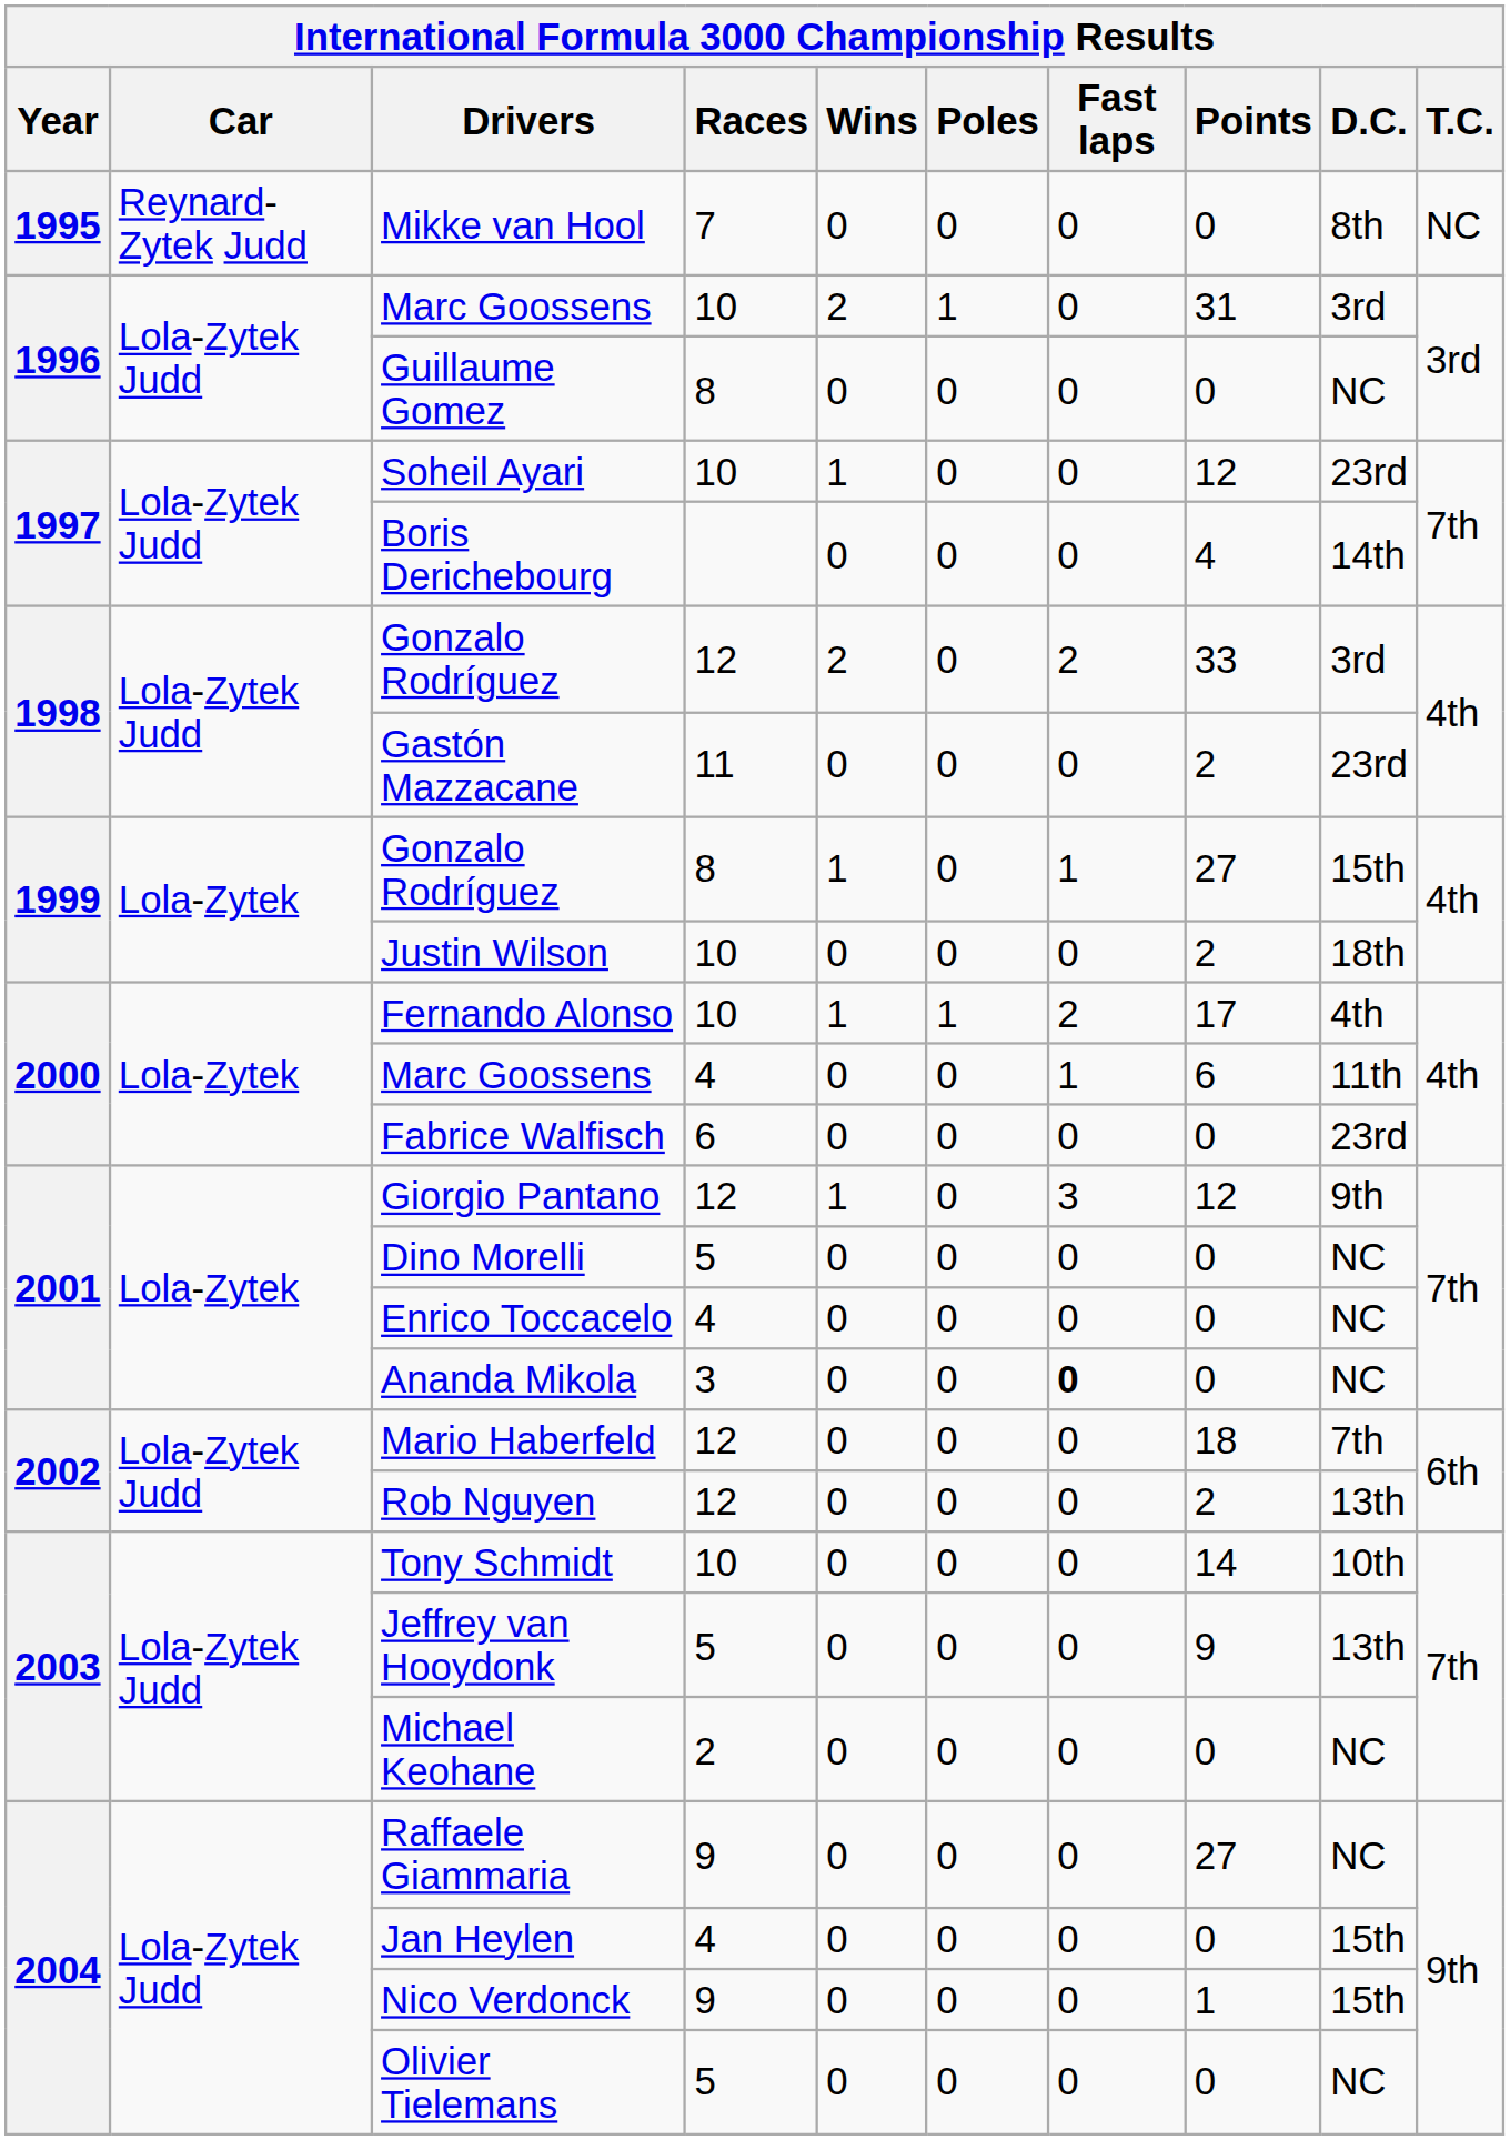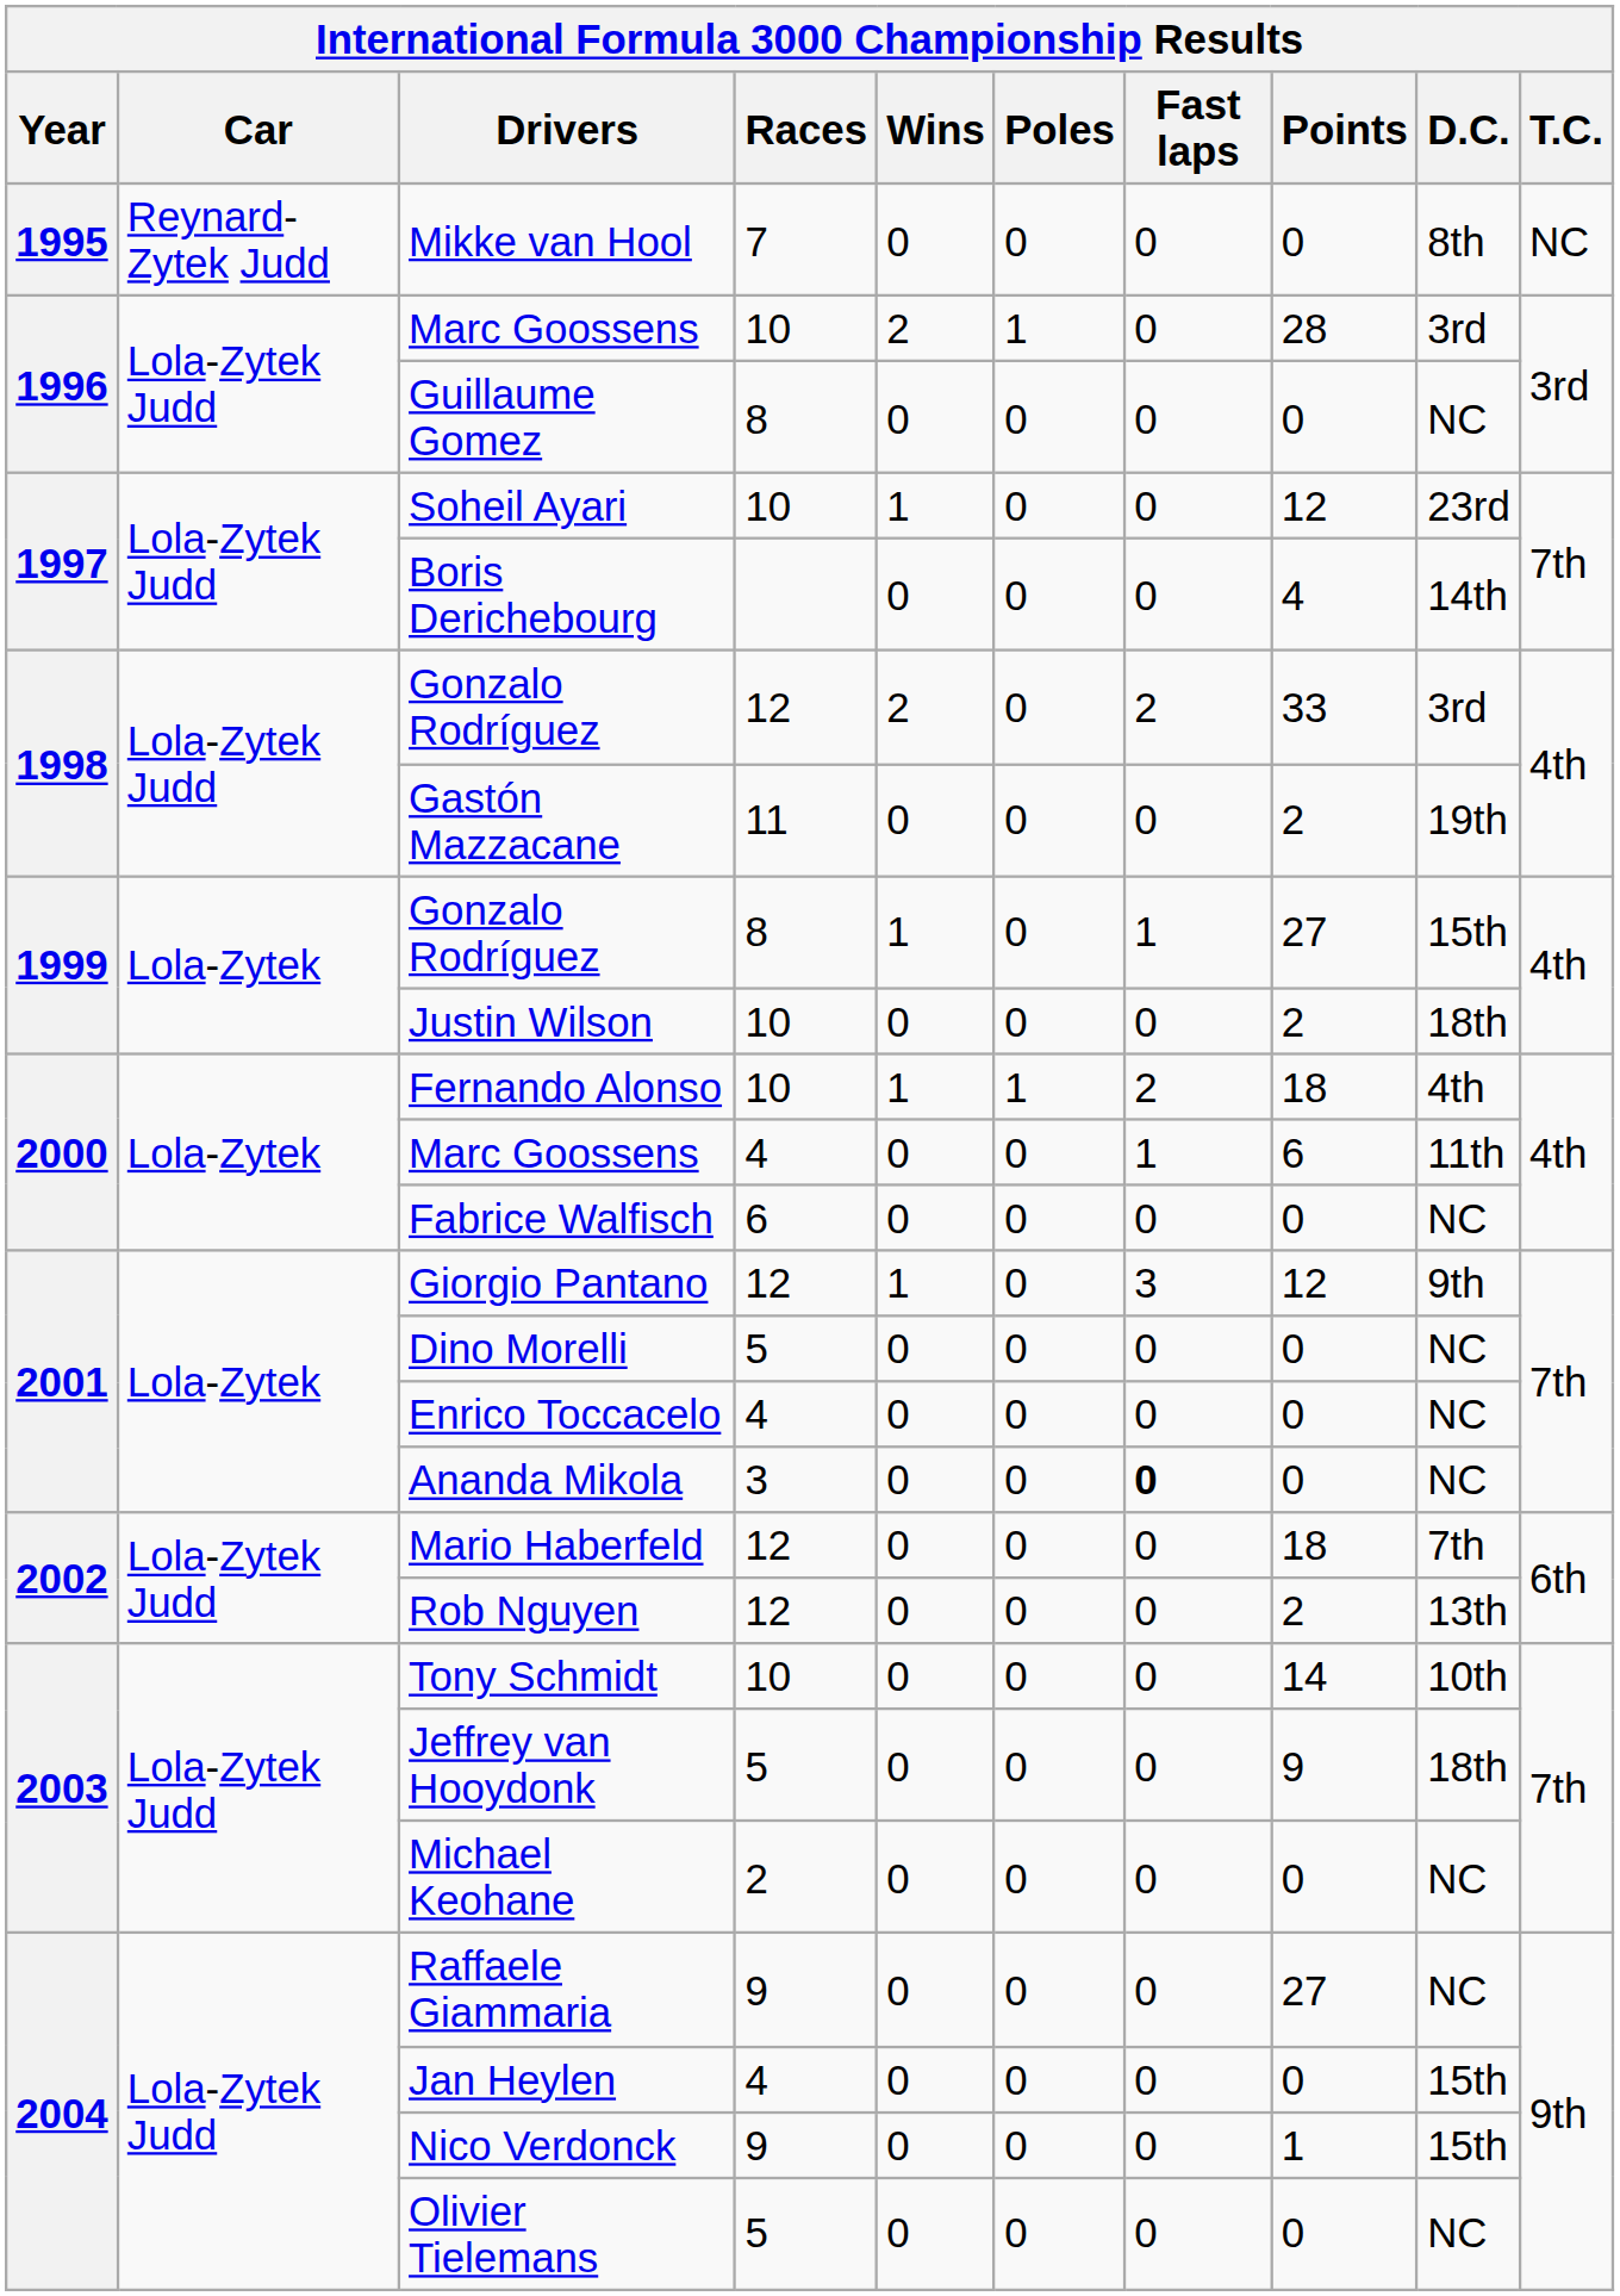 <table class="wikitable collapsible collapsed" style="font-size:95%; width:590px">
 <tr>
 <th colspan=10><a href='#'>International Formula 3000 Championship</a> Results</th>
 </tr>
 <tr>
 <th>Year</th>
 <th>Car</th>
 <th>Drivers</th>
 <th>Races</th>
 <th>Wins</th>
 <th>Poles</th>
 <th>Fast laps</th>
 <th>Points</th>
 <th>D.C.</th>
 <th>T.C.</th>
 </tr>
 <tr>
 <th><strong><a href='#'>1995</a></strong></th>
 <td><a href='#'>Reynard</a>-<a href='#'>Zytek</a> <a href='#'>Judd</a></td>
 <td> <a href='#'>Mikke van Hool</a></td>
 <td>7</td>
 <td>0</td>
 <td>0</td>
 <td>0</td>
 <td>0</td>
 <td>8th</td>
 <td>NC</td>
 </tr>
 <tr>
 <th rowspan=2><strong><a href='#'>1996</a></strong></th>
 <td rowspan=2><a href='#'>Lola</a>-<a href='#'>Zytek</a> <a href='#'>Judd</a></td>
 <td> <a href='#'>Marc Goossens</a></td>
 <td>10</td>
 <td>2</td>
 <td>1</td>
 <td>0</td>
-<td>31</td>
+<td>28</td>
 <td>3rd</td>
 <td rowspan=2>3rd</td>
 </tr>
 <tr>
 <td> <a href='#'>Guillaume Gomez</a></td>
 <td>8</td>
 <td>0</td>
 <td>0</td>
 <td>0</td>
 <td>0</td>
 <td>NC</td>
 </tr>
 <tr>
 <th rowspan=2><strong><a href='#'>1997</a></strong></th>
 <td rowspan=2><a href='#'>Lola</a>-<a href='#'>Zytek</a> <a href='#'>Judd</a></td>
 <td> <a href='#'>Soheil Ayari</a></td>
 <td>10</td>
 <td>1</td>
 <td>0</td>
 <td>0</td>
 <td>12</td>
 <td>23rd</td>
 <td rowspan=2>7th</td>
 </tr>
 <tr>
 <td> <a href='#'>Boris Derichebourg</a></td>
 <td></td>
 <td>0</td>
 <td>0</td>
 <td>0</td>
 <td>4</td>
 <td>14th</td>
 </tr>
 <tr>
 <th rowspan=2><strong><a href='#'>1998</a></strong></th>
 <td rowspan=2><a href='#'>Lola</a>-<a href='#'>Zytek</a> <a href='#'>Judd</a></td>
 <td> <a href='#'>Gonzalo Rodríguez</a></td>
 <td>12</td>
 <td>2</td>
 <td>0</td>
 <td>2</td>
 <td>33</td>
 <td>3rd</td>
 <td rowspan=2>4th</td>
 </tr>
 <tr>
 <td> <a href='#'>Gastón Mazzacane</a></td>
 <td>11</td>
 <td>0</td>
 <td>0</td>
 <td>0</td>
 <td>2</td>
-<td>23rd</td>
+<td>19th</td>
 </tr>
 <tr>
 <th rowspan=2><strong><a href='#'>1999</a></strong></th>
 <td rowspan=2><a href='#'>Lola</a>-<a href='#'>Zytek</a></td>
 <td> <a href='#'>Gonzalo Rodríguez</a></td>
 <td>8</td>
 <td>1</td>
 <td>0</td>
 <td>1</td>
 <td>27</td>
 <td>15th</td>
 <td rowspan=2>4th</td>
 </tr>
 <tr>
 <td> <a href='#'>Justin Wilson</a></td>
 <td>10</td>
 <td>0</td>
 <td>0</td>
 <td>0</td>
 <td>2</td>
 <td>18th</td>
 </tr>
 <tr>
 <th rowspan=3><strong><a href='#'>2000</a></strong></th>
 <td rowspan=3><a href='#'>Lola</a>-<a href='#'>Zytek</a></td>
 <td> <a href='#'>Fernando Alonso</a></td>
 <td>10</td>
 <td>1</td>
 <td>1</td>
 <td>2</td>
-<td>17</td>
+<td>18</td>
 <td>4th</td>
 <td rowspan=3>4th</td>
 </tr>
 <tr>
 <td> <a href='#'>Marc Goossens</a></td>
 <td>4</td>
 <td>0</td>
 <td>0</td>
 <td>1</td>
 <td>6</td>
 <td>11th</td>
 </tr>
 <tr>
 <td> <a href='#'>Fabrice Walfisch</a></td>
 <td>6</td>
 <td>0</td>
 <td>0</td>
 <td>0</td>
 <td>0</td>
-<td>23rd</td>
+<td>NC</td>
 </tr>
 <tr>
 <th rowspan=4><strong><a href='#'>2001</a></strong></th>
 <td rowspan=4><a href='#'>Lola</a>-<a href='#'>Zytek</a></td>
 <td> <a href='#'>Giorgio Pantano</a></td>
 <td>12</td>
 <td>1</td>
 <td>0</td>
 <td>3</td>
 <td>12</td>
 <td>9th</td>
 <td rowspan=4>7th</td>
 </tr>
 <tr>
 <td> <a href='#'>Dino Morelli</a></td>
 <td>5</td>
 <td>0</td>
 <td>0</td>
 <td>0</td>
 <td>0</td>
 <td>NC</td>
 </tr>
 <tr>
 <td> <a href='#'>Enrico Toccacelo</a></td>
 <td>4</td>
 <td>0</td>
 <td>0</td>
 <td>0</td>
 <td>0</td>
 <td>NC</td>
 </tr>
 <tr>
 <td> <a href='#'>Ananda Mikola</a></td>
 <td>3</td>
 <td>0</td>
 <td>0</td>
 <td><strong>0</strong></td>
 <td>0</td>
 <td>NC</td>
 </tr>
 <tr>
 <th rowspan=2><strong><a href='#'>2002</a></strong></th>
 <td rowspan=2><a href='#'>Lola</a>-<a href='#'>Zytek</a> <a href='#'>Judd</a></td>
 <td> <a href='#'>Mario Haberfeld</a></td>
 <td>12</td>
 <td>0</td>
 <td>0</td>
 <td>0</td>
 <td>18</td>
 <td>7th</td>
 <td rowspan=2>6th</td>
 </tr>
 <tr>
 <td> <a href='#'>Rob Nguyen</a></td>
 <td>12</td>
 <td>0</td>
 <td>0</td>
 <td>0</td>
 <td>2</td>
 <td>13th</td>
 </tr>
 <tr>
 <th rowspan=3><strong><a href='#'>2003</a></strong></th>
 <td rowspan=3><a href='#'>Lola</a>-<a href='#'>Zytek</a> <a href='#'>Judd</a></td>
 <td> <a href='#'>Tony Schmidt</a></td>
 <td>10</td>
 <td>0</td>
 <td>0</td>
 <td>0</td>
 <td>14</td>
 <td>10th</td>
 <td rowspan=3>7th</td>
 </tr>
 <tr>
 <td> <a href='#'>Jeffrey van Hooydonk</a></td>
 <td>5</td>
 <td>0</td>
 <td>0</td>
 <td>0</td>
 <td>9</td>
-<td>13th</td>
+<td>18th</td>
 </tr>
 <tr>
 <td> <a href='#'>Michael Keohane</a></td>
 <td>2</td>
 <td>0</td>
 <td>0</td>
 <td>0</td>
 <td>0</td>
 <td>NC</td>
 </tr>
 <tr>
 <th rowspan=4><strong><a href='#'>2004</a></strong></th>
 <td rowspan=4><a href='#'>Lola</a>-<a href='#'>Zytek</a> <a href='#'>Judd</a></td>
 <td> <a href='#'>Raffaele Giammaria</a></td>
 <td>9</td>
 <td>0</td>
 <td>0</td>
 <td>0</td>
 <td>27</td>
 <td>NC</td>
 <td rowspan=4>9th</td>
 </tr>
 <tr>
 <td> <a href='#'>Jan Heylen</a></td>
 <td>4</td>
 <td>0</td>
 <td>0</td>
 <td>0</td>
 <td>0</td>
 <td>15th</td>
 </tr>
 <tr>
 <td> <a href='#'>Nico Verdonck</a></td>
 <td>9</td>
 <td>0</td>
 <td>0</td>
 <td>0</td>
 <td>1</td>
 <td>15th</td>
 </tr>
 <tr>
 <td> <a href='#'>Olivier Tielemans</a></td>
 <td>5</td>
 <td>0</td>
 <td>0</td>
 <td>0</td>
 <td>0</td>
 <td>NC</td>
 </tr>
 </table>
